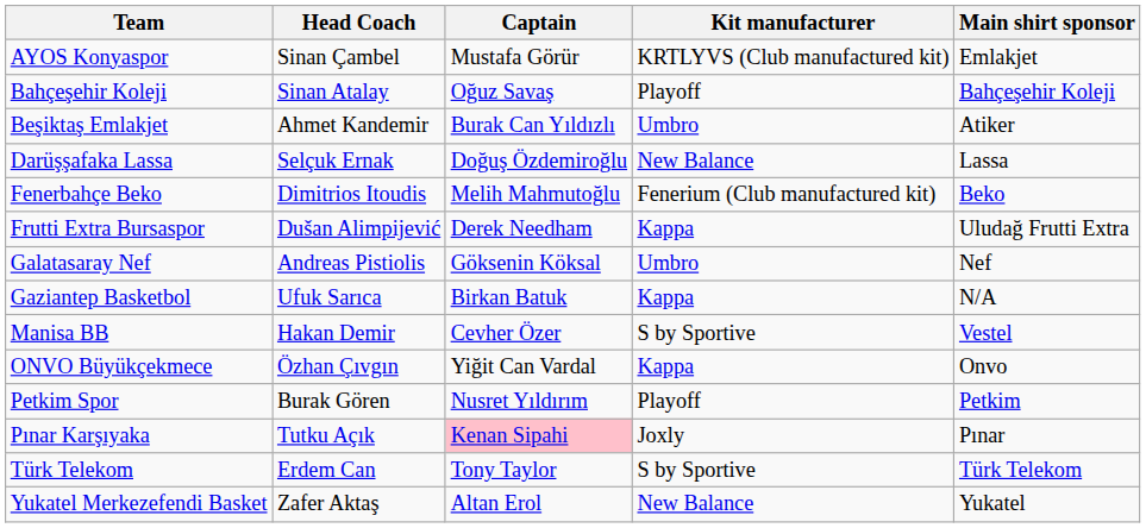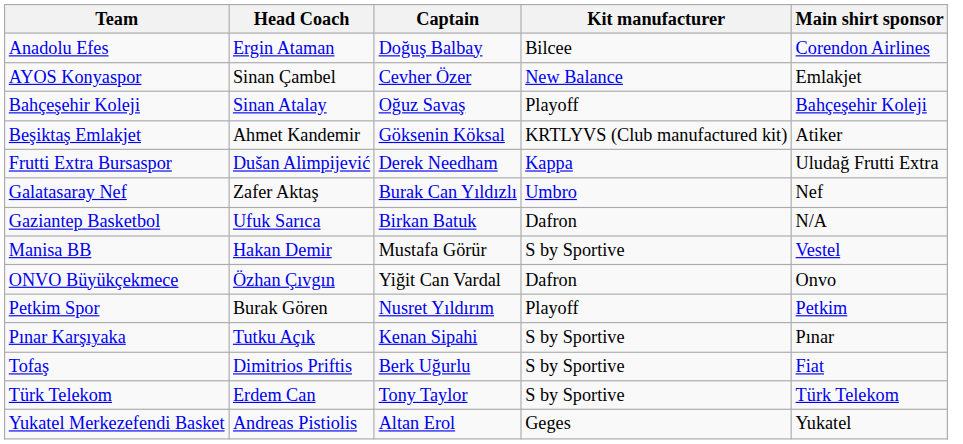 <table class="wikitable sortable" style="text-align: left;">
 <tr>
 <th>Team</th>
 <th>Head Coach</th>
 <th>Captain</th>
 <th>Kit manufacturer</th>
 <th>Main shirt sponsor</th>
 </tr>
 <tr>
+<td><a href='#'>Anadolu Efes</a></td>
+<td> <a href='#'>Ergin Ataman</a></td>
+<td> <a href='#'>Doğuş Balbay</a></td>
+<td>Bilcee</td>
+<td><a href='#'>Corendon Airlines</a></td>
+</tr>
+<tr>
 <td><a href='#'>AYOS Konyaspor</a></td>
 <td> Sinan Çambel</td>
-<td> Mustafa Görür</td>
-<td>KRTLYVS (Club manufactured kit)</td>
+<td> <a href='#'>Cevher Özer</a></td>
+<td><a href='#'>New Balance</a></td>
 <td>Emlakjet</td>
 </tr>
 <tr>
 <td><a href='#'>Bahçeşehir Koleji</a></td>
 <td> <a href='#'>Sinan Atalay</a></td>
 <td> <a href='#'>Oğuz Savaş</a></td>
 <td>Playoff</td>
 <td><a href='#'>Bahçeşehir Koleji</a></td>
 </tr>
 <tr>
 <td><a href='#'>Beşiktaş Emlakjet</a></td>
 <td> Ahmet Kandemir</td>
-<td> <a href='#'>Burak Can Yıldızlı</a></td>
-<td><a href='#'>Umbro</a></td>
+<td> <a href='#'>Göksenin Köksal</a></td>
+<td>KRTLYVS (Club manufactured kit)</td>
 <td>Atiker</td>
-</tr>
-<tr>
-<td><a href='#'>Darüşşafaka Lassa</a></td>
-<td> <a href='#'>Selçuk Ernak</a></td>
-<td> <a href='#'>Doğuş Özdemiroğlu</a></td>
-<td><a href='#'>New Balance</a></td>
-<td>Lassa</td>
-</tr>
-<tr>
-<td><a href='#'>Fenerbahçe Beko</a></td>
-<td> <a href='#'>Dimitrios Itoudis</a></td>
-<td> <a href='#'>Melih Mahmutoğlu</a></td>
-<td>Fenerium (Club manufactured kit)</td>
-<td><a href='#'>Beko</a></td>
 </tr>
 <tr>
 <td><a href='#'>Frutti Extra Bursaspor</a></td>
 <td> <a href='#'>Dušan Alimpijević</a></td>
 <td> <a href='#'>Derek Needham</a></td>
 <td><a href='#'>Kappa</a></td>
 <td>Uludağ Frutti Extra</td>
 </tr>
 <tr>
 <td><a href='#'>Galatasaray Nef</a></td>
-<td> <a href='#'>Andreas Pistiolis</a></td>
-<td> <a href='#'>Göksenin Köksal</a></td>
+<td> Zafer Aktaş</td>
+<td> <a href='#'>Burak Can Yıldızlı</a></td>
 <td><a href='#'>Umbro</a></td>
 <td>Nef</td>
 </tr>
 <tr>
 <td><a href='#'>Gaziantep Basketbol</a></td>
 <td> <a href='#'>Ufuk Sarıca</a></td>
 <td> <a href='#'>Birkan Batuk</a></td>
-<td><a href='#'>Kappa</a></td>
+<td>Dafron</td>
 <td>N/A</td>
 </tr>
 <tr>
 <td><a href='#'>Manisa BB</a></td>
 <td> <a href='#'>Hakan Demir</a></td>
-<td> <a href='#'>Cevher Özer</a></td>
+<td> Mustafa Görür</td>
 <td>S by Sportive</td>
 <td><a href='#'>Vestel</a></td>
 </tr>
 <tr>
 <td><a href='#'>ONVO Büyükçekmece</a></td>
 <td> <a href='#'>Özhan Çıvgın</a></td>
 <td> Yiğit Can Vardal</td>
-<td><a href='#'>Kappa</a></td>
+<td>Dafron</td>
 <td>Onvo</td>
 </tr>
 <tr>
 <td><a href='#'>Petkim Spor</a></td>
 <td> Burak Gören</td>
 <td> <a href='#'>Nusret Yıldırım</a></td>
 <td>Playoff</td>
 <td><a href='#'>Petkim</a></td>
 </tr>
 <tr>
 <td><a href='#'>Pınar Karşıyaka</a></td>
 <td> <a href='#'>Tutku Açık</a></td>
-<td style="background: pink;"> <a href='#'>Kenan Sipahi</a></td>
-<td>Joxly</td>
+<td> <a href='#'>Kenan Sipahi</a></td>
+<td>S by Sportive</td>
 <td>Pınar</td>
+</tr>
+<tr>
+<td><a href='#'>Tofaş</a></td>
+<td> <a href='#'>Dimitrios Priftis</a></td>
+<td> <a href='#'>Berk Uğurlu</a></td>
+<td>S by Sportive</td>
+<td><a href='#'>Fiat</a></td>
 </tr>
 <tr>
 <td><a href='#'>Türk Telekom</a></td>
 <td> <a href='#'>Erdem Can</a></td>
 <td> <a href='#'>Tony Taylor</a></td>
 <td>S by Sportive</td>
 <td><a href='#'>Türk Telekom</a></td>
 </tr>
 <tr>
 <td><a href='#'>Yukatel Merkezefendi Basket</a></td>
-<td> Zafer Aktaş</td>
+<td> <a href='#'>Andreas Pistiolis</a></td>
 <td> <a href='#'>Altan Erol</a></td>
-<td><a href='#'>New Balance</a></td>
+<td>Geges</td>
 <td>Yukatel</td>
 </tr>
 </table>
